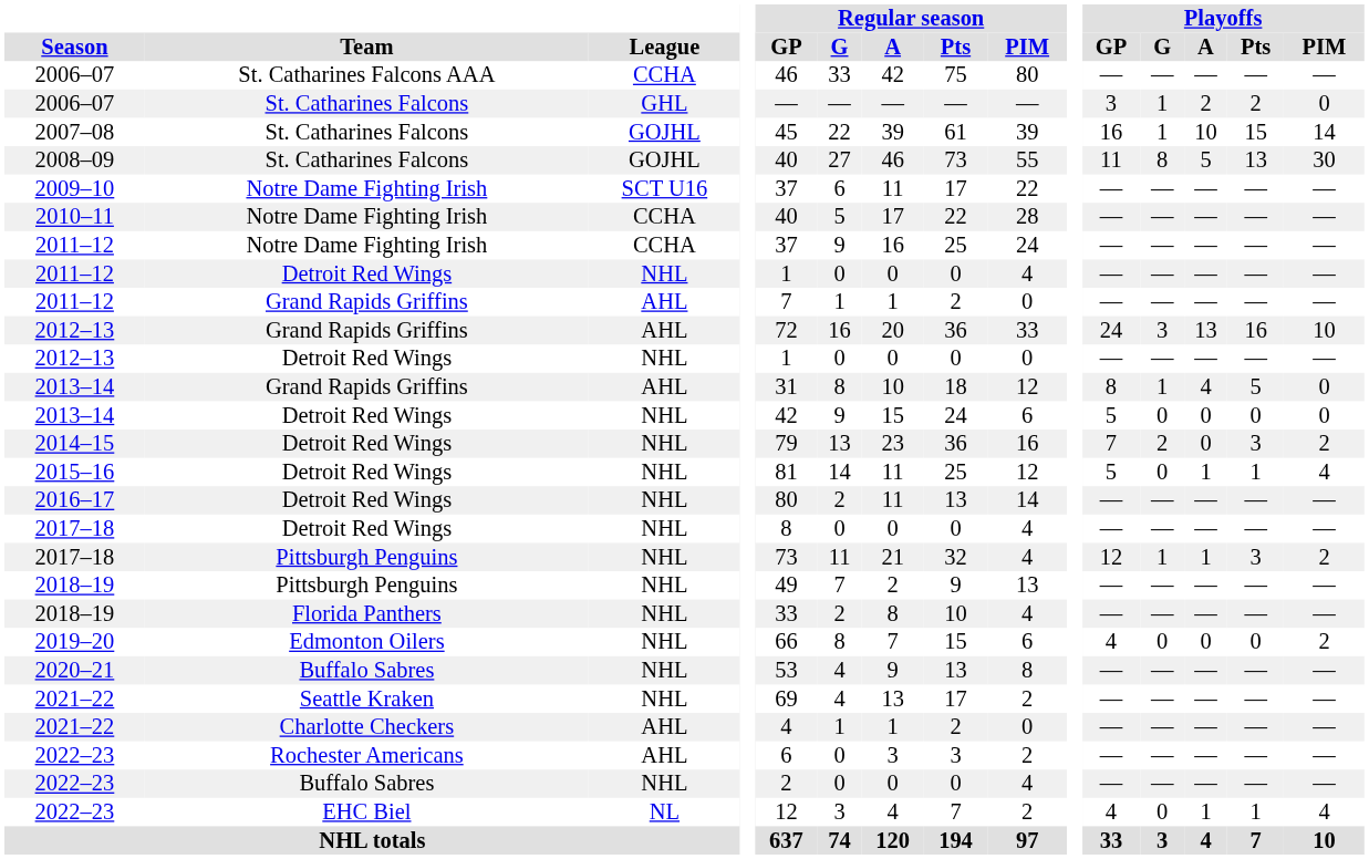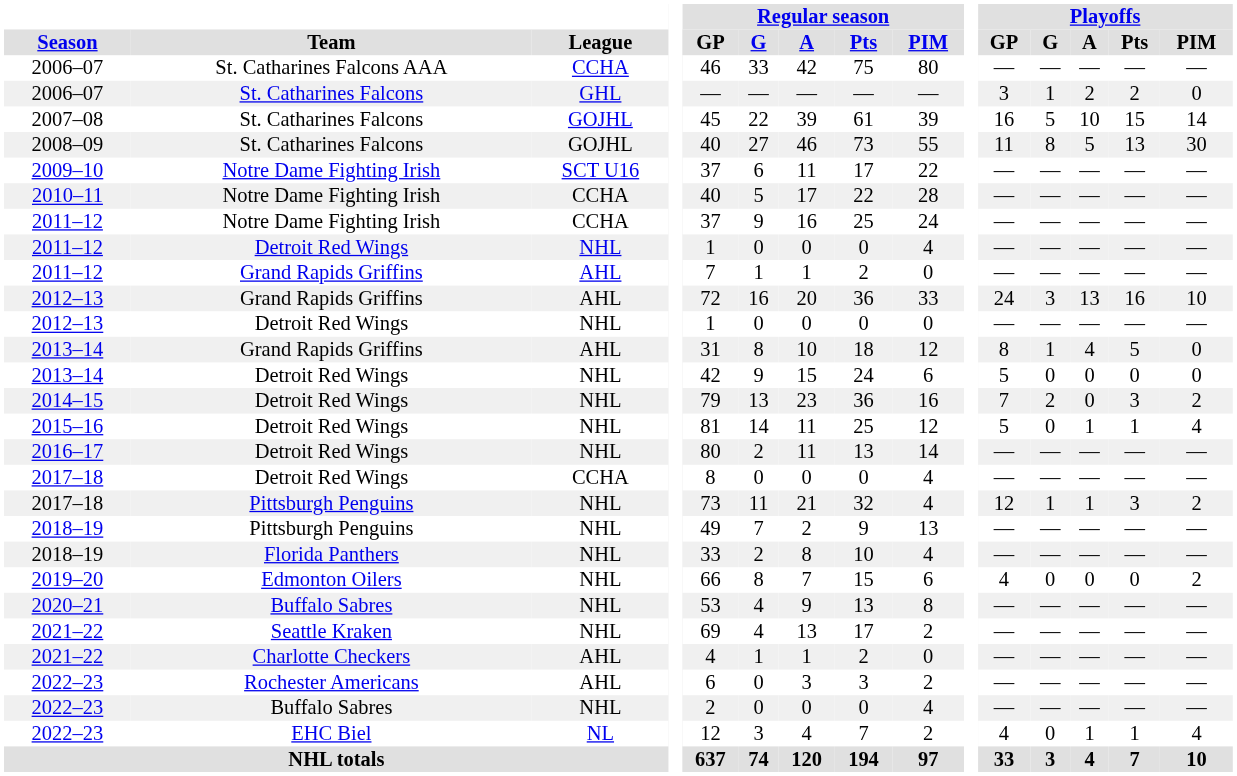 <table border="0" cellpadding="1" cellspacing="0" style="text-align:center; width:60em;">
 <tr style="background:#e0e0e0;">
 <th colspan="3" style="background:#fff;"> </th>
 <th rowspan="99" style="background:#fff;"> </th>
 <th colspan="5"><a href='#'>Regular season</a></th>
 <th rowspan="99" style="background:#fff;"> </th>
 <th colspan="5"><a href='#'>Playoffs</a></th>
 </tr>
 <tr style="background:#e0e0e0;">
 <th><a href='#'>Season</a></th>
 <th>Team</th>
 <th>League</th>
 <th>GP</th>
 <th><a href='#'>G</a></th>
 <th><a href='#'>A</a></th>
 <th><a href='#'>Pts</a></th>
 <th><a href='#'>PIM</a></th>
 <th>GP</th>
 <th>G</th>
 <th>A</th>
 <th>Pts</th>
 <th>PIM</th>
 </tr>
 <tr>
 <td>2006–07</td>
 <td>St. Catharines Falcons AAA</td>
 <td><a href='#'>CCHA</a></td>
 <td>46</td>
 <td>33</td>
 <td>42</td>
 <td>75</td>
 <td>80</td>
 <td>—</td>
 <td>—</td>
 <td>—</td>
 <td>—</td>
 <td>—</td>
 </tr>
 <tr style="background:#f0f0f0;">
 <td>2006–07</td>
 <td><a href='#'>St. Catharines Falcons</a></td>
 <td><a href='#'>GHL</a></td>
 <td>—</td>
 <td>—</td>
 <td>—</td>
 <td>—</td>
 <td>—</td>
 <td>3</td>
 <td>1</td>
 <td>2</td>
 <td>2</td>
 <td>0</td>
 </tr>
 <tr>
 <td>2007–08</td>
 <td>St. Catharines Falcons</td>
 <td><a href='#'>GOJHL</a></td>
 <td>45</td>
 <td>22</td>
 <td>39</td>
 <td>61</td>
 <td>39</td>
 <td>16</td>
-<td>1</td>
+<td>5</td>
 <td>10</td>
 <td>15</td>
 <td>14</td>
 </tr>
 <tr style="background:#f0f0f0;">
 <td>2008–09</td>
 <td>St. Catharines Falcons</td>
 <td>GOJHL</td>
 <td>40</td>
 <td>27</td>
 <td>46</td>
 <td>73</td>
 <td>55</td>
 <td>11</td>
 <td>8</td>
 <td>5</td>
 <td>13</td>
 <td>30</td>
 </tr>
 <tr>
 <td><a href='#'>2009–10</a></td>
 <td><a href='#'>Notre Dame Fighting Irish</a></td>
 <td><a href='#'>SCT U16</a></td>
 <td>37</td>
 <td>6</td>
 <td>11</td>
 <td>17</td>
 <td>22</td>
 <td>—</td>
 <td>—</td>
 <td>—</td>
 <td>—</td>
 <td>—</td>
 </tr>
 <tr style="background:#f0f0f0;">
 <td><a href='#'>2010–11</a></td>
 <td>Notre Dame Fighting Irish</td>
 <td>CCHA</td>
 <td>40</td>
 <td>5</td>
 <td>17</td>
 <td>22</td>
 <td>28</td>
 <td>—</td>
 <td>—</td>
 <td>—</td>
 <td>—</td>
 <td>—</td>
 </tr>
 <tr>
 <td><a href='#'>2011–12</a></td>
 <td>Notre Dame Fighting Irish</td>
 <td>CCHA</td>
 <td>37</td>
 <td>9</td>
 <td>16</td>
 <td>25</td>
 <td>24</td>
 <td>—</td>
 <td>—</td>
 <td>—</td>
 <td>—</td>
 <td>—</td>
 </tr>
 <tr style="background:#f0f0f0;">
 <td><a href='#'>2011–12</a></td>
 <td><a href='#'>Detroit Red Wings</a></td>
 <td><a href='#'>NHL</a></td>
 <td>1</td>
 <td>0</td>
 <td>0</td>
 <td>0</td>
 <td>4</td>
 <td>—</td>
 <td>—</td>
 <td>—</td>
 <td>—</td>
 <td>—</td>
 </tr>
 <tr>
 <td><a href='#'>2011–12</a></td>
 <td><a href='#'>Grand Rapids Griffins</a></td>
 <td><a href='#'>AHL</a></td>
 <td>7</td>
 <td>1</td>
 <td>1</td>
 <td>2</td>
 <td>0</td>
 <td>—</td>
 <td>—</td>
 <td>—</td>
 <td>—</td>
 <td>—</td>
 </tr>
 <tr style="background:#f0f0f0;">
 <td><a href='#'>2012–13</a></td>
 <td>Grand Rapids Griffins</td>
 <td American Hockey League>AHL</td>
 <td>72</td>
 <td>16</td>
 <td>20</td>
 <td>36</td>
 <td>33</td>
 <td>24</td>
 <td>3</td>
 <td>13</td>
 <td>16</td>
 <td>10</td>
 </tr>
 <tr>
 <td><a href='#'>2012–13</a></td>
 <td>Detroit Red Wings</td>
 <td National Hockey League>NHL</td>
 <td>1</td>
 <td>0</td>
 <td>0</td>
 <td>0</td>
 <td>0</td>
 <td>—</td>
 <td>—</td>
 <td>—</td>
 <td>—</td>
 <td>—</td>
 </tr>
 <tr style="background:#f0f0f0;">
 <td><a href='#'>2013–14</a></td>
 <td>Grand Rapids Griffins</td>
 <td American Hockey League>AHL</td>
 <td>31</td>
 <td>8</td>
 <td>10</td>
 <td>18</td>
 <td>12</td>
 <td>8</td>
 <td>1</td>
 <td>4</td>
 <td>5</td>
 <td>0</td>
 </tr>
 <tr>
 <td><a href='#'>2013–14</a></td>
 <td>Detroit Red Wings</td>
 <td National Hockey League>NHL</td>
 <td>42</td>
 <td>9</td>
 <td>15</td>
 <td>24</td>
 <td>6</td>
 <td>5</td>
 <td>0</td>
 <td>0</td>
 <td>0</td>
 <td>0</td>
 </tr>
 <tr style="background:#f0f0f0;">
 <td><a href='#'>2014–15</a></td>
 <td>Detroit Red Wings</td>
 <td National Hockey League>NHL</td>
 <td>79</td>
 <td>13</td>
 <td>23</td>
 <td>36</td>
 <td>16</td>
 <td>7</td>
 <td>2</td>
 <td>0</td>
 <td>3</td>
 <td>2</td>
 </tr>
 <tr>
 <td><a href='#'>2015–16</a></td>
 <td>Detroit Red Wings</td>
 <td National Hockey League>NHL</td>
 <td>81</td>
 <td>14</td>
 <td>11</td>
 <td>25</td>
 <td>12</td>
 <td>5</td>
 <td>0</td>
 <td>1</td>
 <td>1</td>
 <td>4</td>
 </tr>
 <tr style="background:#f0f0f0;">
 <td><a href='#'>2016–17</a></td>
 <td>Detroit Red Wings</td>
 <td National Hockey League>NHL</td>
 <td>80</td>
 <td>2</td>
 <td>11</td>
 <td>13</td>
 <td>14</td>
 <td>—</td>
 <td>—</td>
 <td>—</td>
 <td>—</td>
 <td>—</td>
 </tr>
 <tr>
 <td><a href='#'>2017–18</a></td>
 <td>Detroit Red Wings</td>
-<td National Hockey League>NHL</td>
+<td>CCHA</td>
 <td>8</td>
 <td>0</td>
 <td>0</td>
 <td>0</td>
 <td>4</td>
 <td>—</td>
 <td>—</td>
 <td>—</td>
 <td>—</td>
 <td>—</td>
 </tr>
 <tr style="background:#f0f0f0;">
 <td>2017–18</td>
 <td><a href='#'>Pittsburgh Penguins</a></td>
 <td>NHL</td>
 <td>73</td>
 <td>11</td>
 <td>21</td>
 <td>32</td>
 <td>4</td>
 <td>12</td>
 <td>1</td>
 <td>1</td>
 <td>3</td>
 <td>2</td>
 </tr>
 <tr>
 <td><a href='#'>2018–19</a></td>
 <td>Pittsburgh Penguins</td>
 <td>NHL</td>
 <td>49</td>
 <td>7</td>
 <td>2</td>
 <td>9</td>
 <td>13</td>
 <td>—</td>
 <td>—</td>
 <td>—</td>
 <td>—</td>
 <td>—</td>
 </tr>
 <tr style="background:#f0f0f0;">
 <td>2018–19</td>
 <td><a href='#'>Florida Panthers</a></td>
 <td>NHL</td>
 <td>33</td>
 <td>2</td>
 <td>8</td>
 <td>10</td>
 <td>4</td>
 <td>—</td>
 <td>—</td>
 <td>—</td>
 <td>—</td>
 <td>—</td>
 </tr>
 <tr>
 <td><a href='#'>2019–20</a></td>
 <td><a href='#'>Edmonton Oilers</a></td>
 <td>NHL</td>
 <td>66</td>
 <td>8</td>
 <td>7</td>
 <td>15</td>
 <td>6</td>
 <td>4</td>
 <td>0</td>
 <td>0</td>
 <td>0</td>
 <td>2</td>
 </tr>
 <tr style="background:#f0f0f0;">
 <td><a href='#'>2020–21</a></td>
 <td><a href='#'>Buffalo Sabres</a></td>
 <td>NHL</td>
 <td>53</td>
 <td>4</td>
 <td>9</td>
 <td>13</td>
 <td>8</td>
 <td>—</td>
 <td>—</td>
 <td>—</td>
 <td>—</td>
 <td>—</td>
 </tr>
 <tr>
 <td><a href='#'>2021–22</a></td>
 <td><a href='#'>Seattle Kraken</a></td>
 <td>NHL</td>
 <td>69</td>
 <td>4</td>
 <td>13</td>
 <td>17</td>
 <td>2</td>
 <td>—</td>
 <td>—</td>
 <td>—</td>
 <td>—</td>
 <td>—</td>
 </tr>
 <tr style="background:#f0f0f0;">
 <td><a href='#'>2021–22</a></td>
 <td><a href='#'>Charlotte Checkers</a></td>
 <td>AHL</td>
 <td>4</td>
 <td>1</td>
 <td>1</td>
 <td>2</td>
 <td>0</td>
 <td>—</td>
 <td>—</td>
 <td>—</td>
 <td>—</td>
 <td>—</td>
 </tr>
 <tr>
 <td><a href='#'>2022–23</a></td>
 <td><a href='#'>Rochester Americans</a></td>
 <td>AHL</td>
 <td>6</td>
 <td>0</td>
 <td>3</td>
 <td>3</td>
 <td>2</td>
 <td>—</td>
 <td>—</td>
 <td>—</td>
 <td>—</td>
 <td>—</td>
 </tr>
 <tr style="background:#f0f0f0;">
 <td><a href='#'>2022–23</a></td>
 <td>Buffalo Sabres</td>
 <td>NHL</td>
 <td>2</td>
 <td>0</td>
 <td>0</td>
 <td>0</td>
 <td>4</td>
 <td>—</td>
 <td>—</td>
 <td>—</td>
 <td>—</td>
 <td>—</td>
 </tr>
 <tr>
 <td><a href='#'>2022–23</a></td>
 <td><a href='#'>EHC Biel</a></td>
 <td><a href='#'>NL</a></td>
 <td>12</td>
 <td>3</td>
 <td>4</td>
 <td>7</td>
 <td>2</td>
 <td>4</td>
 <td>0</td>
 <td>1</td>
 <td>1</td>
 <td>4</td>
 </tr>
 <tr bgcolor="#e0e0e0">
 <th colspan="3">NHL totals</th>
 <th>637</th>
 <th>74</th>
 <th>120</th>
 <th>194</th>
 <th>97</th>
 <th>33</th>
 <th>3</th>
 <th>4</th>
 <th>7</th>
 <th>10</th>
 </tr>
 </table>
